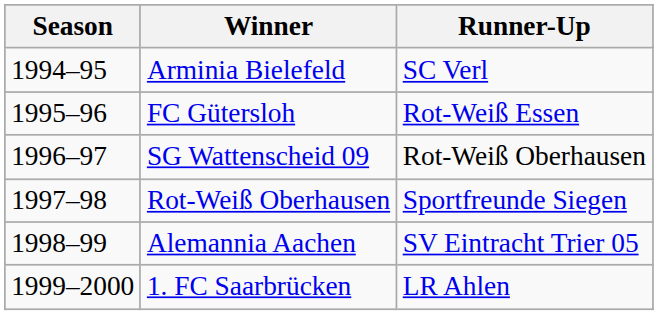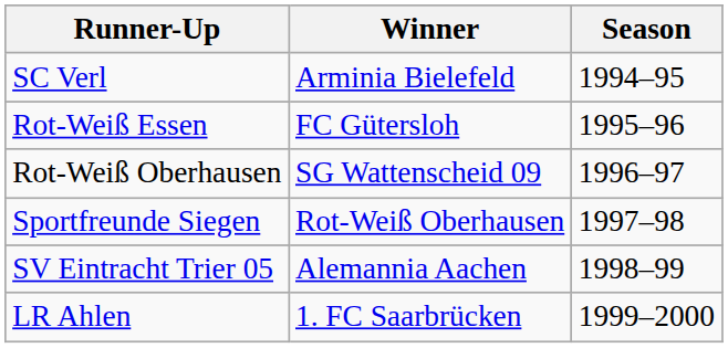 <table class="wikitable">
 <tr>
+<th>Runner-Up</th>
+<th>Winner</th>
 <th>Season</th>
-<th>Winner</th>
-<th>Runner-Up</th>
 </tr>
 <tr>
+<td><a href='#'>SC Verl</a></td>
+<td><a href='#'>Arminia Bielefeld</a></td>
 <td>1994–95</td>
-<td><a href='#'>Arminia Bielefeld</a></td>
-<td><a href='#'>SC Verl</a></td>
 </tr>
 <tr>
+<td><a href='#'>Rot-Weiß Essen</a></td>
+<td><a href='#'>FC Gütersloh</a></td>
 <td>1995–96</td>
-<td><a href='#'>FC Gütersloh</a></td>
-<td><a href='#'>Rot-Weiß Essen</a></td>
 </tr>
 <tr>
+<td>Rot-Weiß Oberhausen</td>
+<td><a href='#'>SG Wattenscheid 09</a></td>
 <td>1996–97</td>
-<td><a href='#'>SG Wattenscheid 09</a></td>
-<td>Rot-Weiß Oberhausen</td>
 </tr>
 <tr>
+<td><a href='#'>Sportfreunde Siegen</a></td>
+<td><a href='#'>Rot-Weiß Oberhausen</a></td>
 <td>1997–98</td>
-<td><a href='#'>Rot-Weiß Oberhausen</a></td>
-<td><a href='#'>Sportfreunde Siegen</a></td>
 </tr>
 <tr>
+<td><a href='#'>SV Eintracht Trier 05</a></td>
+<td><a href='#'>Alemannia Aachen</a></td>
 <td>1998–99</td>
-<td><a href='#'>Alemannia Aachen</a></td>
-<td><a href='#'>SV Eintracht Trier 05</a></td>
 </tr>
 <tr>
+<td><a href='#'>LR Ahlen</a></td>
+<td><a href='#'>1. FC Saarbrücken</a></td>
 <td>1999–2000</td>
-<td><a href='#'>1. FC Saarbrücken</a></td>
-<td><a href='#'>LR Ahlen</a></td>
 </tr>
 </table>
